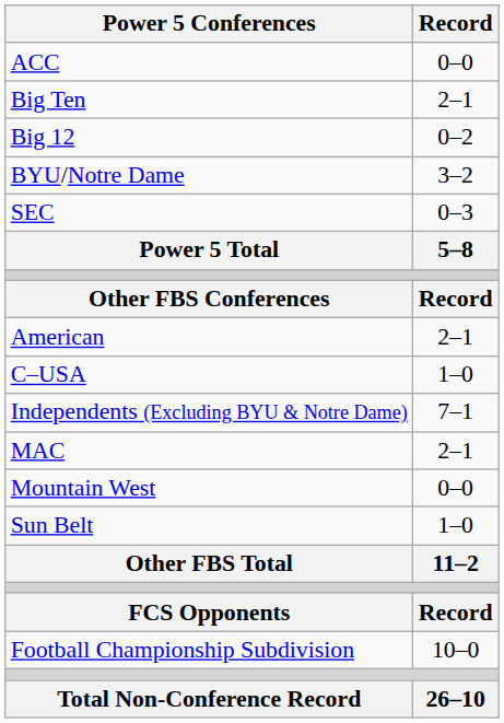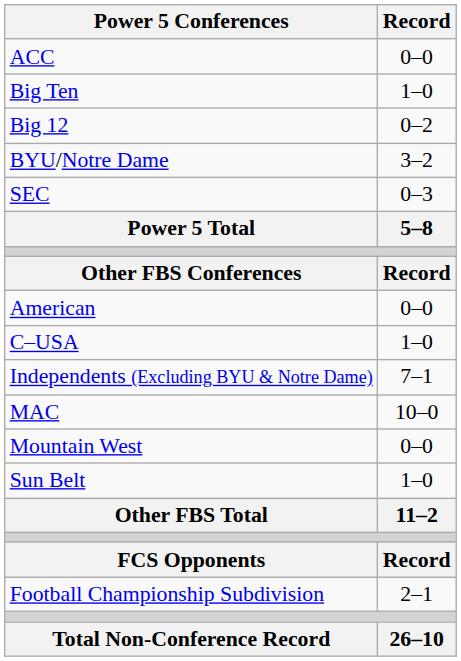 <table class="wikitable">
 <tr>
 <th>Power 5 Conferences</th>
 <th>Record</th>
 </tr>
 <tr>
 <td><a href='#'>ACC</a></td>
 <td align=center>0–0</td>
 </tr>
 <tr>
 <td><a href='#'>Big Ten</a></td>
-<td align=center>2–1</td>
+<td align=center>1–0</td>
 </tr>
 <tr>
 <td><a href='#'>Big 12</a></td>
 <td align=center>0–2</td>
 </tr>
 <tr>
 <td><a href='#'>BYU</a>/<a href='#'>Notre Dame</a></td>
 <td align=center>3–2</td>
 </tr>
 <tr>
 <td><a href='#'>SEC</a></td>
 <td align=center>0–3</td>
 </tr>
 <tr>
 <th>Power 5 Total</th>
 <th>5–8</th>
 </tr>
 <tr>
 <th colspan="2" style="background:lightgrey;"></th>
 </tr>
 <tr>
 <th>Other FBS Conferences</th>
 <th>Record</th>
 </tr>
 <tr>
 <td><a href='#'>American</a></td>
-<td align=center>2–1</td>
+<td align=center>0–0</td>
 </tr>
 <tr>
 <td><a href='#'>C–USA</a></td>
 <td align=center>1–0</td>
 </tr>
 <tr>
 <td><a href='#'>Independents <small>(Excluding BYU & Notre Dame)</small></a></td>
 <td align=center>7–1</td>
 </tr>
 <tr>
 <td><a href='#'>MAC</a></td>
-<td align=center>2–1</td>
+<td align=center>10–0</td>
 </tr>
 <tr>
 <td><a href='#'>Mountain West</a></td>
 <td align=center>0–0</td>
 </tr>
 <tr>
 <td><a href='#'>Sun Belt</a></td>
 <td align=center>1–0</td>
 </tr>
 <tr>
 <th>Other FBS Total</th>
 <th>11–2</th>
 </tr>
 <tr>
 <th colspan="2" style="background:lightgrey;"></th>
 </tr>
 <tr>
 <th>FCS Opponents</th>
 <th>Record</th>
 </tr>
 <tr>
 <td><a href='#'>Football Championship Subdivision</a></td>
-<td align=center>10–0</td>
+<td align=center>2–1</td>
 </tr>
 <tr>
 <th colspan="2" style="background:lightgrey;"></th>
 </tr>
 <tr>
 <th>Total Non-Conference Record</th>
 <th>26–10</th>
 </tr>
 </table>
